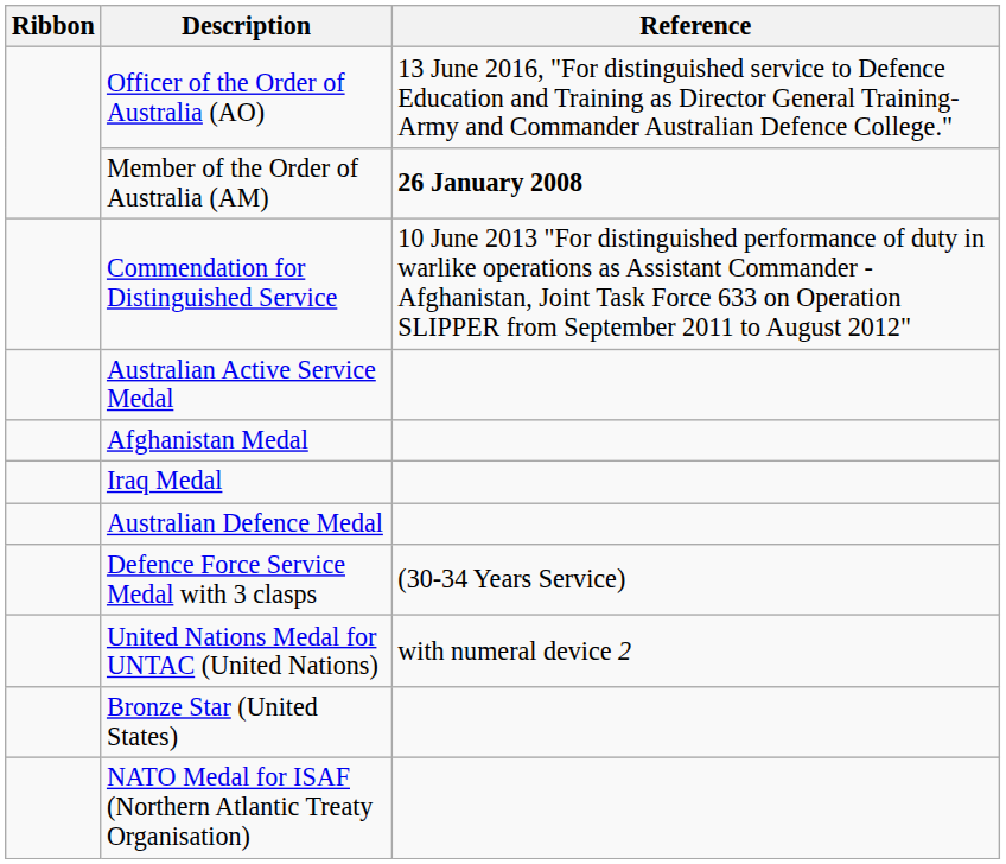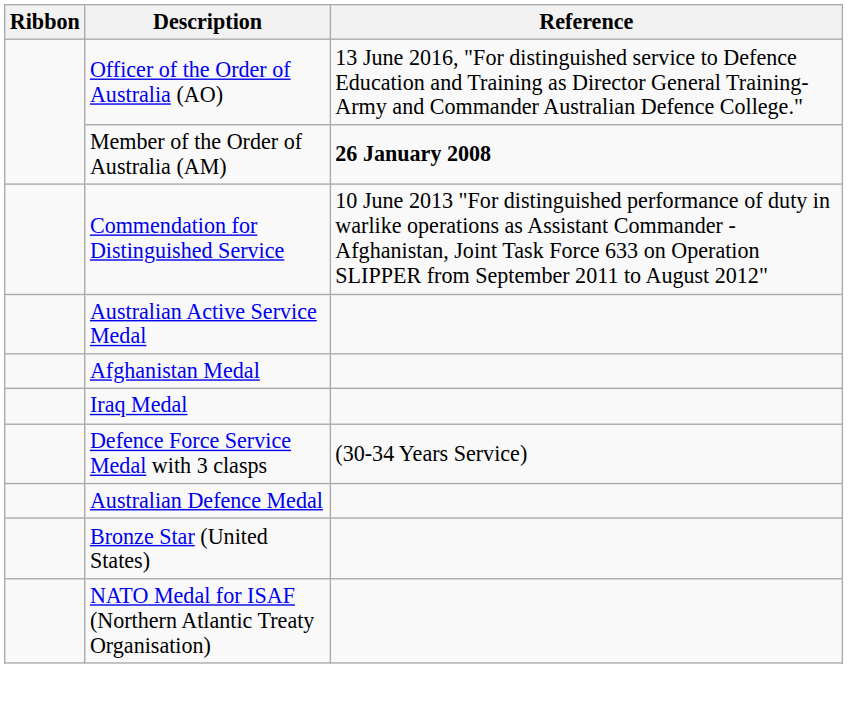 <table class="wikitable">
 <tr>
 <th>Ribbon</th>
 <th>Description</th>
 <th>Reference</th>
 </tr>
 <tr>
 <td rowspan=2></td>
 <td><a href='#'>Officer of the Order of Australia</a> (AO)</td>
 <td>13 June 2016, "For distinguished service to Defence Education and Training as Director General Training-Army and Commander Australian Defence College."</td>
 </tr>
 <tr>
 <td>Member of the Order of Australia (AM)</td>
 <td><strong>26 January 2008</strong></td>
 </tr>
 <tr>
 <td></td>
 <td><a href='#'>Commendation for Distinguished Service</a></td>
 <td>10 June 2013 "For distinguished performance of duty in warlike operations as Assistant Commander - Afghanistan, Joint Task Force 633 on Operation SLIPPER from September 2011 to August 2012"</td>
 </tr>
 <tr>
 <td></td>
 <td><a href='#'>Australian Active Service Medal</a></td>
 <td></td>
 </tr>
 <tr>
 <td></td>
 <td><a href='#'>Afghanistan Medal</a></td>
 <td></td>
 </tr>
 <tr>
 <td></td>
 <td><a href='#'>Iraq Medal</a></td>
 <td></td>
 </tr>
 <tr>
 <td></td>
-<td><a href='#'>Australian Defence Medal</a></td>
-<td></td>
-</tr>
-<tr>
-<td></td>
 <td><a href='#'>Defence Force Service Medal</a> with 3 clasps</td>
 <td>(30-34 Years Service) </td>
 </tr>
 <tr>
 <td></td>
-<td><a href='#'>United Nations Medal for UNTAC</a> (United Nations)</td>
-<td>with numeral device <em>2</em> </td>
+<td><a href='#'>Australian Defence Medal</a></td>
+<td></td>
 </tr>
 <tr>
 <td></td>
 <td><a href='#'>Bronze Star</a> (United States)</td>
 <td></td>
 </tr>
 <tr>
 <td></td>
 <td><a href='#'>NATO Medal for ISAF</a> (Northern Atlantic Treaty Organisation)</td>
 <td></td>
 </tr>
 </table>
